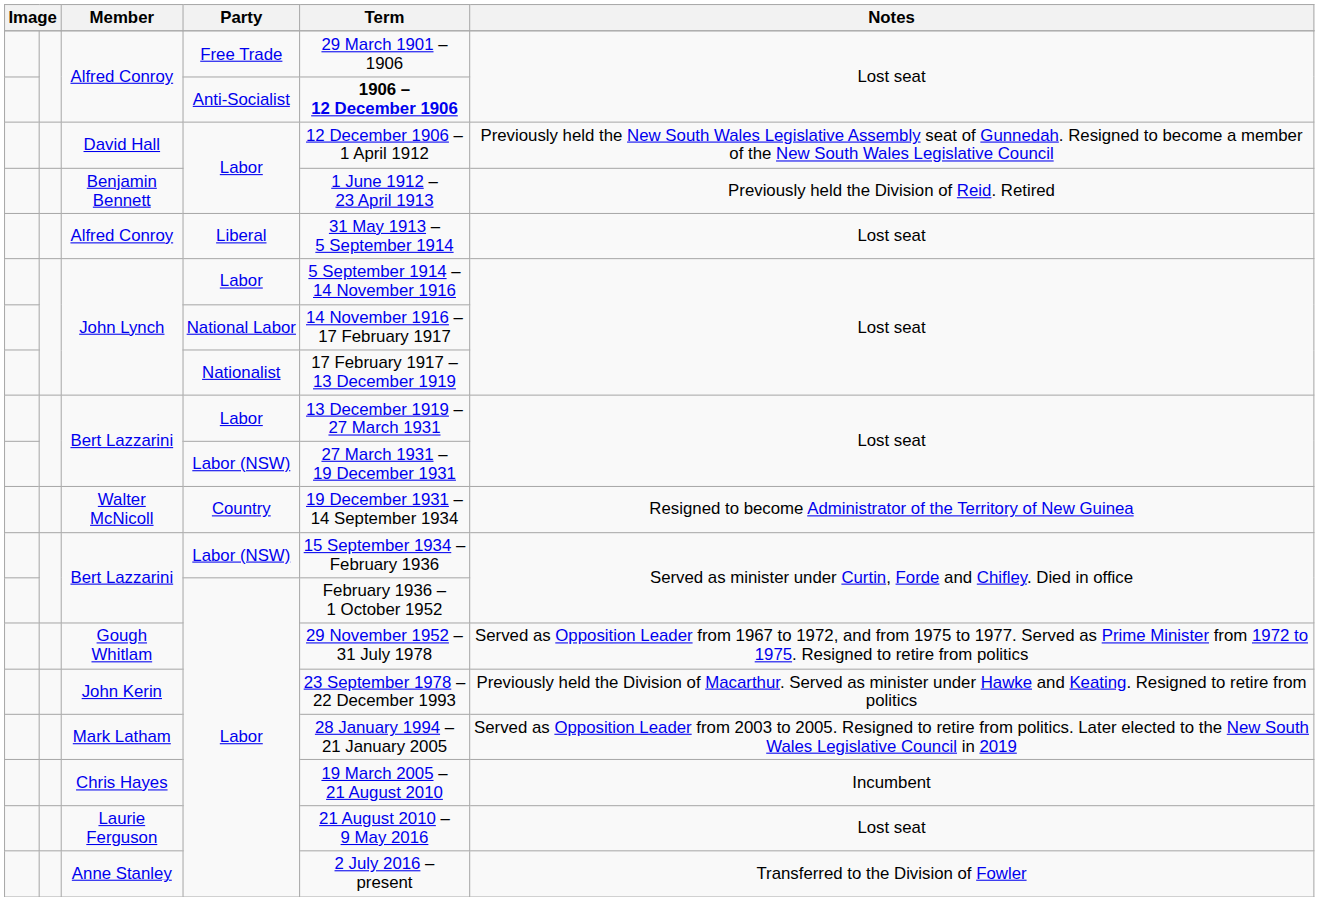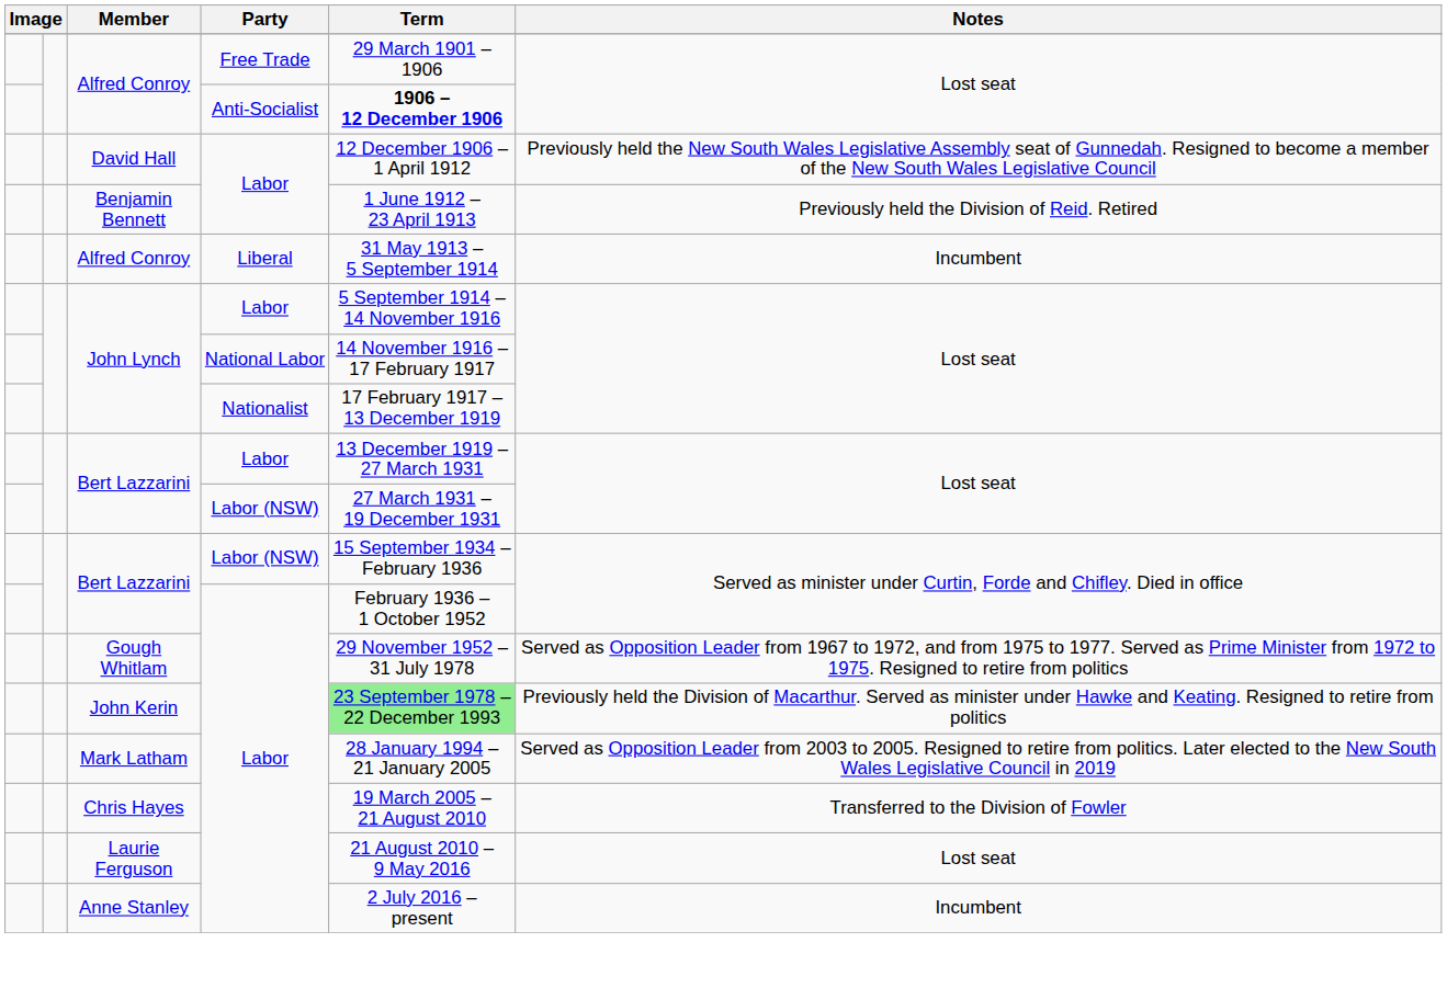 <table class=wikitable style="text-align:center">
 <tr>
 <th colspan=2>Image</th>
 <th>Member</th>
 <th>Party</th>
 <th>Term</th>
 <th>Notes</th>
 </tr>
 <tr>
 </tr>
 <tr>
 <td> </td>
 <td rowspan=2></td>
 <td rowspan=2><a href='#'>Alfred Conroy</a><br></td>
 <td><a href='#'>Free Trade</a></td>
 <td nowrap><a href='#'>29 March 1901</a> –<br>1906</td>
 <td rowspan=2>Lost seat</td>
 </tr>
 <tr>
 <td> </td>
 <td nowrap><a href='#'>Anti-Socialist</a></td>
 <td nowrap><strong>1906 –<br><a href='#'>12 December 1906</a></strong></td>
 </tr>
 <tr>
 <td> </td>
 <td></td>
 <td><a href='#'>David Hall</a><br></td>
 <td rowspan="2"><a href='#'>Labor</a></td>
 <td nowrap><a href='#'>12 December 1906</a> –<br>1 April 1912</td>
 <td>Previously held the <a href='#'>New South Wales Legislative Assembly</a> seat of <a href='#'>Gunnedah</a>. Resigned to become a member of the <a href='#'>New South Wales Legislative Council</a></td>
 </tr>
 <tr>
 <td> </td>
 <td></td>
 <td><a href='#'>Benjamin Bennett</a><br></td>
 <td nowrap><a href='#'>1 June 1912</a> –<br><a href='#'>23 April 1913</a></td>
 <td>Previously held the Division of <a href='#'>Reid</a>. Retired</td>
 </tr>
 <tr>
 <td> </td>
 <td></td>
 <td><a href='#'>Alfred Conroy</a><br></td>
 <td><a href='#'>Liberal</a></td>
 <td nowrap><a href='#'>31 May 1913</a> –<br><a href='#'>5 September 1914</a></td>
-<td>Lost seat</td>
+<td>Incumbent</td>
 </tr>
 <tr>
 <td> </td>
 <td rowspan=3></td>
 <td rowspan=3><a href='#'>John Lynch</a><br></td>
 <td><a href='#'>Labor</a></td>
 <td nowrap><a href='#'>5 September 1914</a> –<br><a href='#'>14 November 1916</a></td>
 <td rowspan=3>Lost seat</td>
 </tr>
 <tr>
 <td> </td>
 <td nowrap><a href='#'>National Labor</a></td>
 <td nowrap><a href='#'>14 November 1916</a> –<br>17 February 1917</td>
 </tr>
 <tr>
 <td> </td>
 <td nowrap><a href='#'>Nationalist</a></td>
 <td nowrap>17 February 1917 –<br><a href='#'>13 December 1919</a></td>
 </tr>
 <tr>
 <td> </td>
 <td rowspan=2></td>
 <td rowspan=2><a href='#'>Bert Lazzarini</a><br></td>
 <td><a href='#'>Labor</a></td>
 <td nowrap><a href='#'>13 December 1919</a> –<br><a href='#'>27 March 1931</a></td>
 <td rowspan=2>Lost seat</td>
 </tr>
 <tr>
 <td> </td>
 <td nowrap><a href='#'>Labor (NSW)</a></td>
 <td nowrap><a href='#'>27 March 1931</a> –<br><a href='#'>19 December 1931</a></td>
 </tr>
 <tr>
 <td> </td>
-<td></td>
-<td><a href='#'>Walter McNicoll</a><br></td>
-<td><a href='#'>Country</a></td>
-<td nowrap><a href='#'>19 December 1931</a> –<br>14 September 1934</td>
-<td>Resigned to become <a href='#'>Administrator of the Territory of New Guinea</a></td>
-</tr>
-<tr>
-<td> </td>
 <td rowspan=2></td>
 <td rowspan=2><a href='#'>Bert Lazzarini</a><br></td>
 <td><a href='#'>Labor (NSW)</a></td>
 <td nowrap><a href='#'>15 September 1934</a> –<br>February 1936</td>
 <td rowspan=2>Served as minister under <a href='#'>Curtin</a>, <a href='#'>Forde</a> and <a href='#'>Chifley</a>. Died in office</td>
 </tr>
 <tr>
 <td> </td>
 <td rowspan="7"><a href='#'>Labor</a></td>
 <td nowrap>February 1936 –<br>1 October 1952</td>
 </tr>
 <tr>
 <td> </td>
 <td></td>
 <td><a href='#'>Gough Whitlam</a><br></td>
 <td nowrap><a href='#'>29 November 1952</a> –<br>31 July 1978</td>
 <td>Served as <a href='#'>Opposition Leader</a> from 1967 to 1972, and from 1975 to 1977. Served as <a href='#'>Prime Minister</a> from <a href='#'>1972 to</a> <a href='#'>1975</a>. Resigned to retire from politics</td>
 </tr>
 <tr>
 <td> </td>
 <td></td>
 <td><a href='#'>John Kerin</a><br></td>
-<td nowrap><a href='#'>23 September 1978</a> –<br>22 December 1993</td>
+<td nowrap style="background: lightgreen;"><a href='#'>23 September 1978</a> –<br>22 December 1993</td>
 <td>Previously held the Division of <a href='#'>Macarthur</a>. Served as minister under <a href='#'>Hawke</a> and <a href='#'>Keating</a>. Resigned to retire from politics</td>
 </tr>
 <tr>
 <td> </td>
 <td></td>
 <td><a href='#'>Mark Latham</a><br></td>
 <td nowrap><a href='#'>28 January 1994</a> –<br>21 January 2005</td>
 <td>Served as <a href='#'>Opposition Leader</a> from 2003 to 2005. Resigned to retire from politics. Later elected to the <a href='#'>New South Wales Legislative Council</a> in <a href='#'>2019</a></td>
 </tr>
 <tr>
 <td> </td>
 <td></td>
 <td><a href='#'>Chris Hayes</a><br></td>
 <td nowrap><a href='#'>19 March 2005</a> –<br><a href='#'>21 August 2010</a></td>
-<td>Incumbent</td>
+<td>Transferred to the Division of <a href='#'>Fowler</a></td>
 </tr>
 <tr>
 <td> </td>
 <td></td>
 <td><a href='#'>Laurie Ferguson</a><br></td>
 <td nowrap><a href='#'>21 August 2010</a> –<br><a href='#'>9 May 2016</a></td>
 <td>Lost seat</td>
 </tr>
 <tr>
 <td> </td>
 <td></td>
 <td><a href='#'>Anne Stanley</a><br></td>
 <td nowrap><a href='#'>2 July 2016</a> –<br>present</td>
-<td>Transferred to the Division of <a href='#'>Fowler</a></td>
+<td>Incumbent</td>
 </tr>
 </table>
